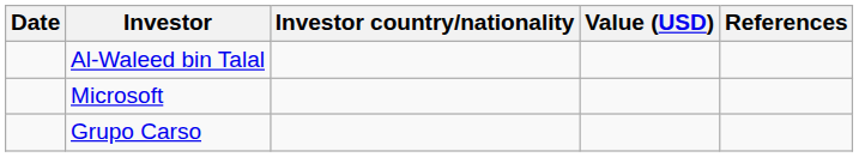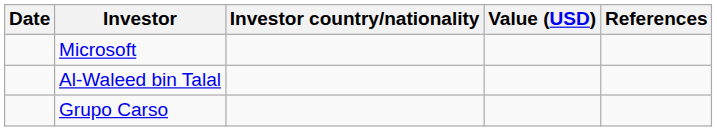 <table class="wikitable sortable">
 <tr>
 <th>Date</th>
 <th>Investor</th>
 <th>Investor country/nationality</th>
 <th>Value (<a href='#'>USD</a>)</th>
 <th class="unsortable">References</th>
 </tr>
 <tr>
 <td></td>
-<td><a href='#'>Al-Waleed bin Talal</a></td>
+<td><a href='#'>Microsoft</a></td>
 <td></td>
 <td align="right"></td>
 <td align="center"></td>
 </tr>
 <tr>
 <td></td>
-<td><a href='#'>Microsoft</a></td>
+<td><a href='#'>Al-Waleed bin Talal</a></td>
 <td></td>
 <td align="right"></td>
 <td align="center"></td>
 </tr>
 <tr>
 <td></td>
 <td><a href='#'>Grupo Carso</a></td>
 <td></td>
 <td align="right"></td>
 <td align="center"></td>
 </tr>
 </table>
